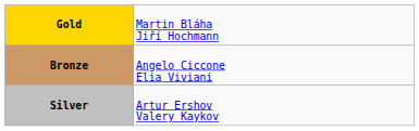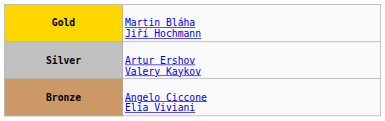 <table class="wikitable" style=" text-align:center; font-size:110%;" width="35%">
 <tr>
 <td rowspan="1" bgcolor="gold"><strong>Gold</strong></td>
 <td align=left><br><a href='#'>Martin Bláha</a><br><a href='#'>Jiří Hochmann</a></td>
 </tr>
 <tr>
+<td rowspan="1" bgcolor="silver"><strong>Silver</strong></td>
+<td align=left><br><a href='#'>Artur Ershov</a><br><a href='#'>Valery Kaykov</a></td>
+</tr>
+<tr>
 <td rowspan="1" bgcolor="#cc9966"><strong>Bronze</strong></td>
 <td align=left><br><a href='#'>Angelo Ciccone</a><br><a href='#'>Elia Viviani</a></td>
 </tr>
-<tr>
-<td rowspan="1" bgcolor="silver"><strong>Silver</strong></td>
-<td align=left><br><a href='#'>Artur Ershov</a><br><a href='#'>Valery Kaykov</a></td>
-</tr>
 </table>
